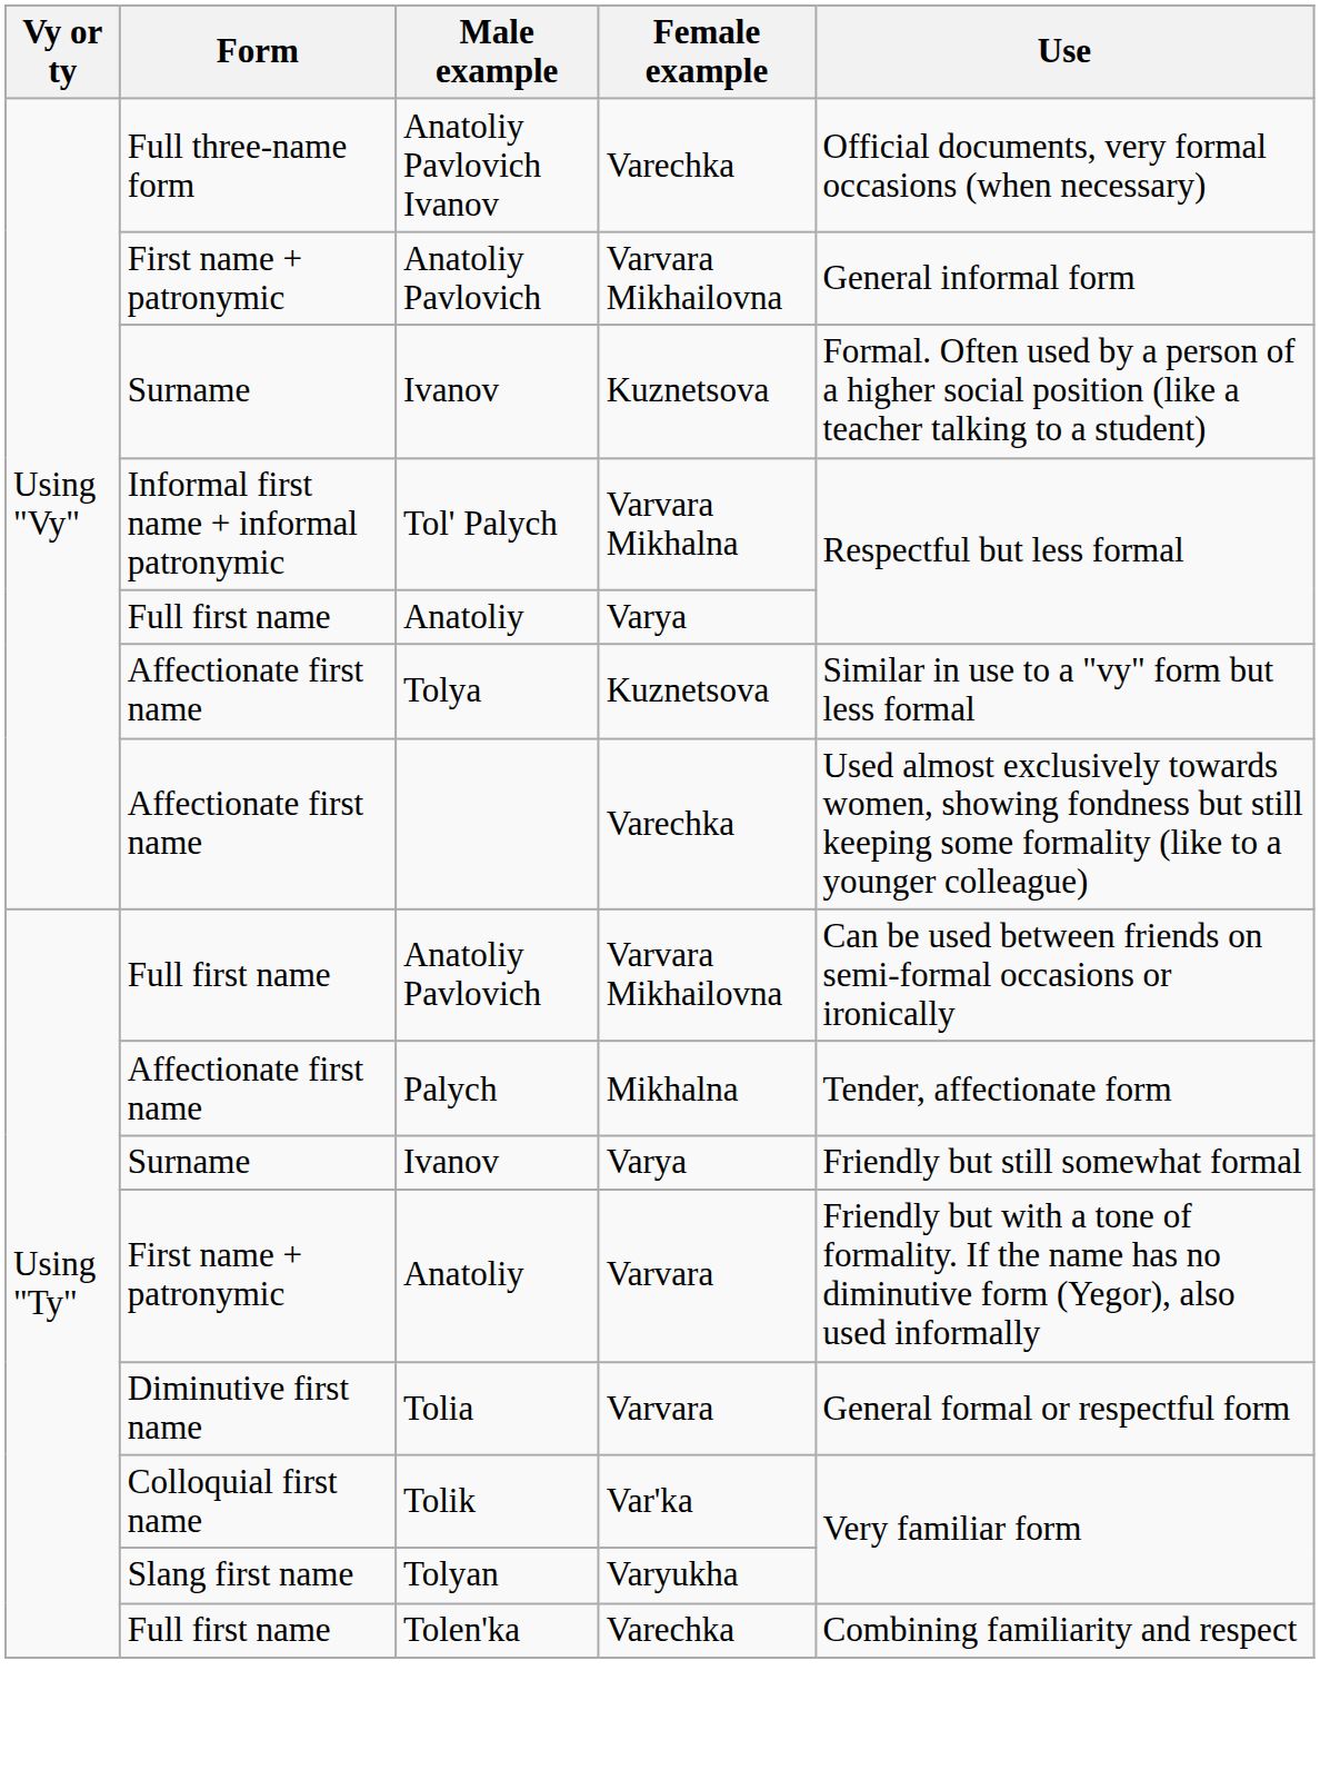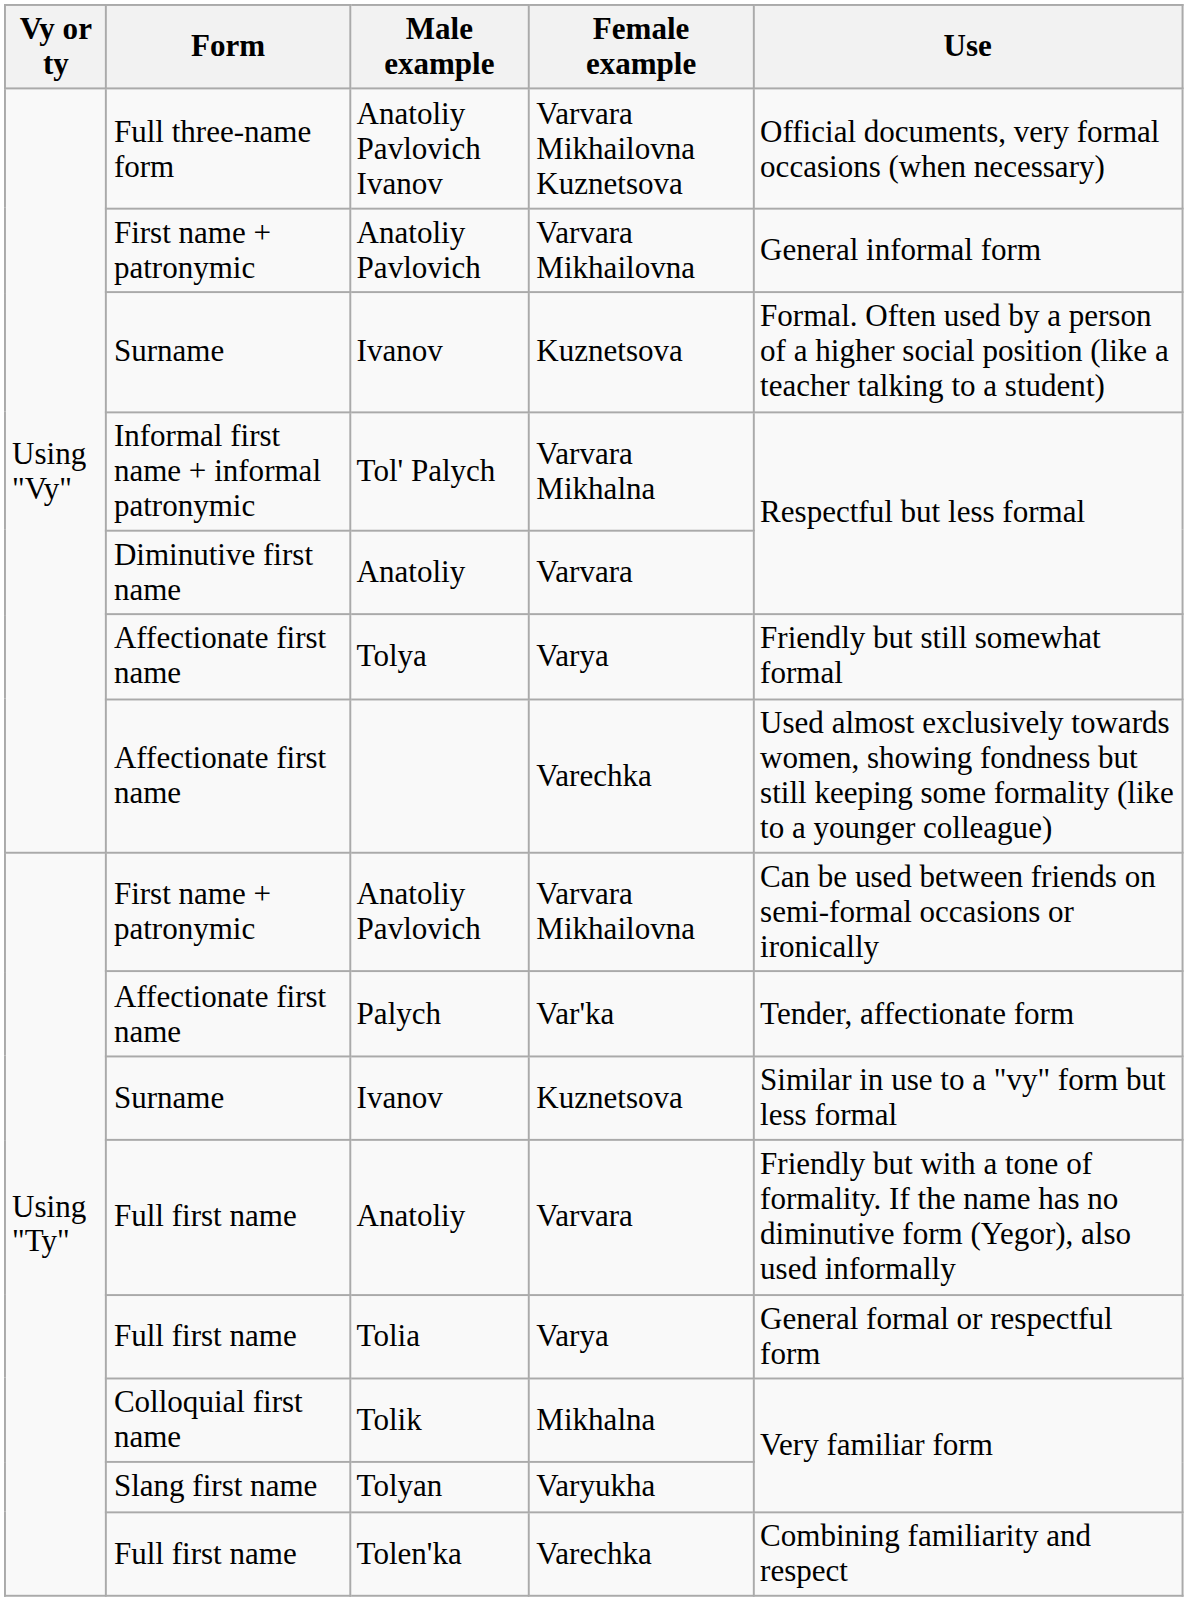 <table class="wikitable">
 <tr>
 <th>Vy or ty</th>
 <th>Form</th>
 <th>Male example</th>
 <th>Female example</th>
 <th>Use</th>
 </tr>
 <tr>
 <td rowspan="7">Using "Vy"</td>
 <td>Full three-name form</td>
 <td>Anatoliy Pavlovich Ivanov</td>
-<td>Varechka</td>
+<td>Varvara Mikhailovna Kuznetsova</td>
 <td>Official documents, very formal occasions (when necessary)</td>
 </tr>
 <tr>
 <td>First name + patronymic</td>
 <td>Anatoliy Pavlovich</td>
 <td>Varvara Mikhailovna</td>
 <td>General informal form</td>
 </tr>
 <tr>
 <td>Surname</td>
 <td>Ivanov</td>
 <td>Kuznetsova</td>
 <td>Formal. Often used by a person of a higher social position (like a teacher talking to a student)</td>
 </tr>
 <tr>
 <td>Informal first name + informal patronymic</td>
 <td>Tol' Palych</td>
 <td>Varvara Mikhalna</td>
 <td rowspan="2">Respectful but less formal</td>
 </tr>
 <tr>
-<td>Full first name</td>
+<td>Diminutive first name</td>
 <td>Anatoliy</td>
-<td>Varya</td>
+<td>Varvara</td>
 </tr>
 <tr>
 <td>Affectionate first name</td>
 <td>Tolya</td>
-<td>Kuznetsova</td>
-<td>Similar in use to a "vy" form but less formal</td>
+<td>Varya</td>
+<td>Friendly but still somewhat formal</td>
 </tr>
 <tr>
 <td>Affectionate first name</td>
 <td></td>
 <td>Varechka</td>
 <td>Used almost exclusively towards women, showing fondness but still keeping some formality (like to a younger colleague)</td>
 </tr>
 <tr>
 <td rowspan="8">Using "Ty"</td>
-<td>Full first name</td>
+<td>First name + patronymic</td>
 <td>Anatoliy Pavlovich</td>
 <td>Varvara Mikhailovna</td>
 <td>Can be used between friends on semi-formal occasions or ironically</td>
 </tr>
 <tr>
 <td>Affectionate first name</td>
 <td>Palych</td>
-<td>Mikhalna</td>
+<td>Var'ka</td>
 <td>Tender, affectionate form</td>
 </tr>
 <tr>
 <td>Surname</td>
 <td>Ivanov</td>
-<td>Varya</td>
-<td>Friendly but still somewhat formal</td>
+<td>Kuznetsova</td>
+<td>Similar in use to a "vy" form but less formal</td>
 </tr>
 <tr>
-<td>First name + patronymic</td>
+<td>Full first name</td>
 <td>Anatoliy</td>
 <td>Varvara</td>
 <td>Friendly but with a tone of formality. If the name has no diminutive form (Yegor), also used informally</td>
 </tr>
 <tr>
-<td>Diminutive first name</td>
+<td>Full first name</td>
 <td>Tolia</td>
-<td>Varvara</td>
+<td>Varya</td>
 <td>General formal or respectful form</td>
 </tr>
 <tr>
 <td>Colloquial first name</td>
 <td>Tolik</td>
-<td>Var'ka</td>
+<td>Mikhalna</td>
 <td rowspan="2">Very familiar form</td>
 </tr>
 <tr>
 <td>Slang first name</td>
 <td>Tolyan</td>
 <td>Varyukha</td>
 </tr>
 <tr>
 <td>Full first name</td>
 <td>Tolen'ka</td>
 <td>Varechka</td>
 <td>Combining familiarity and respect</td>
 </tr>
 </table>
